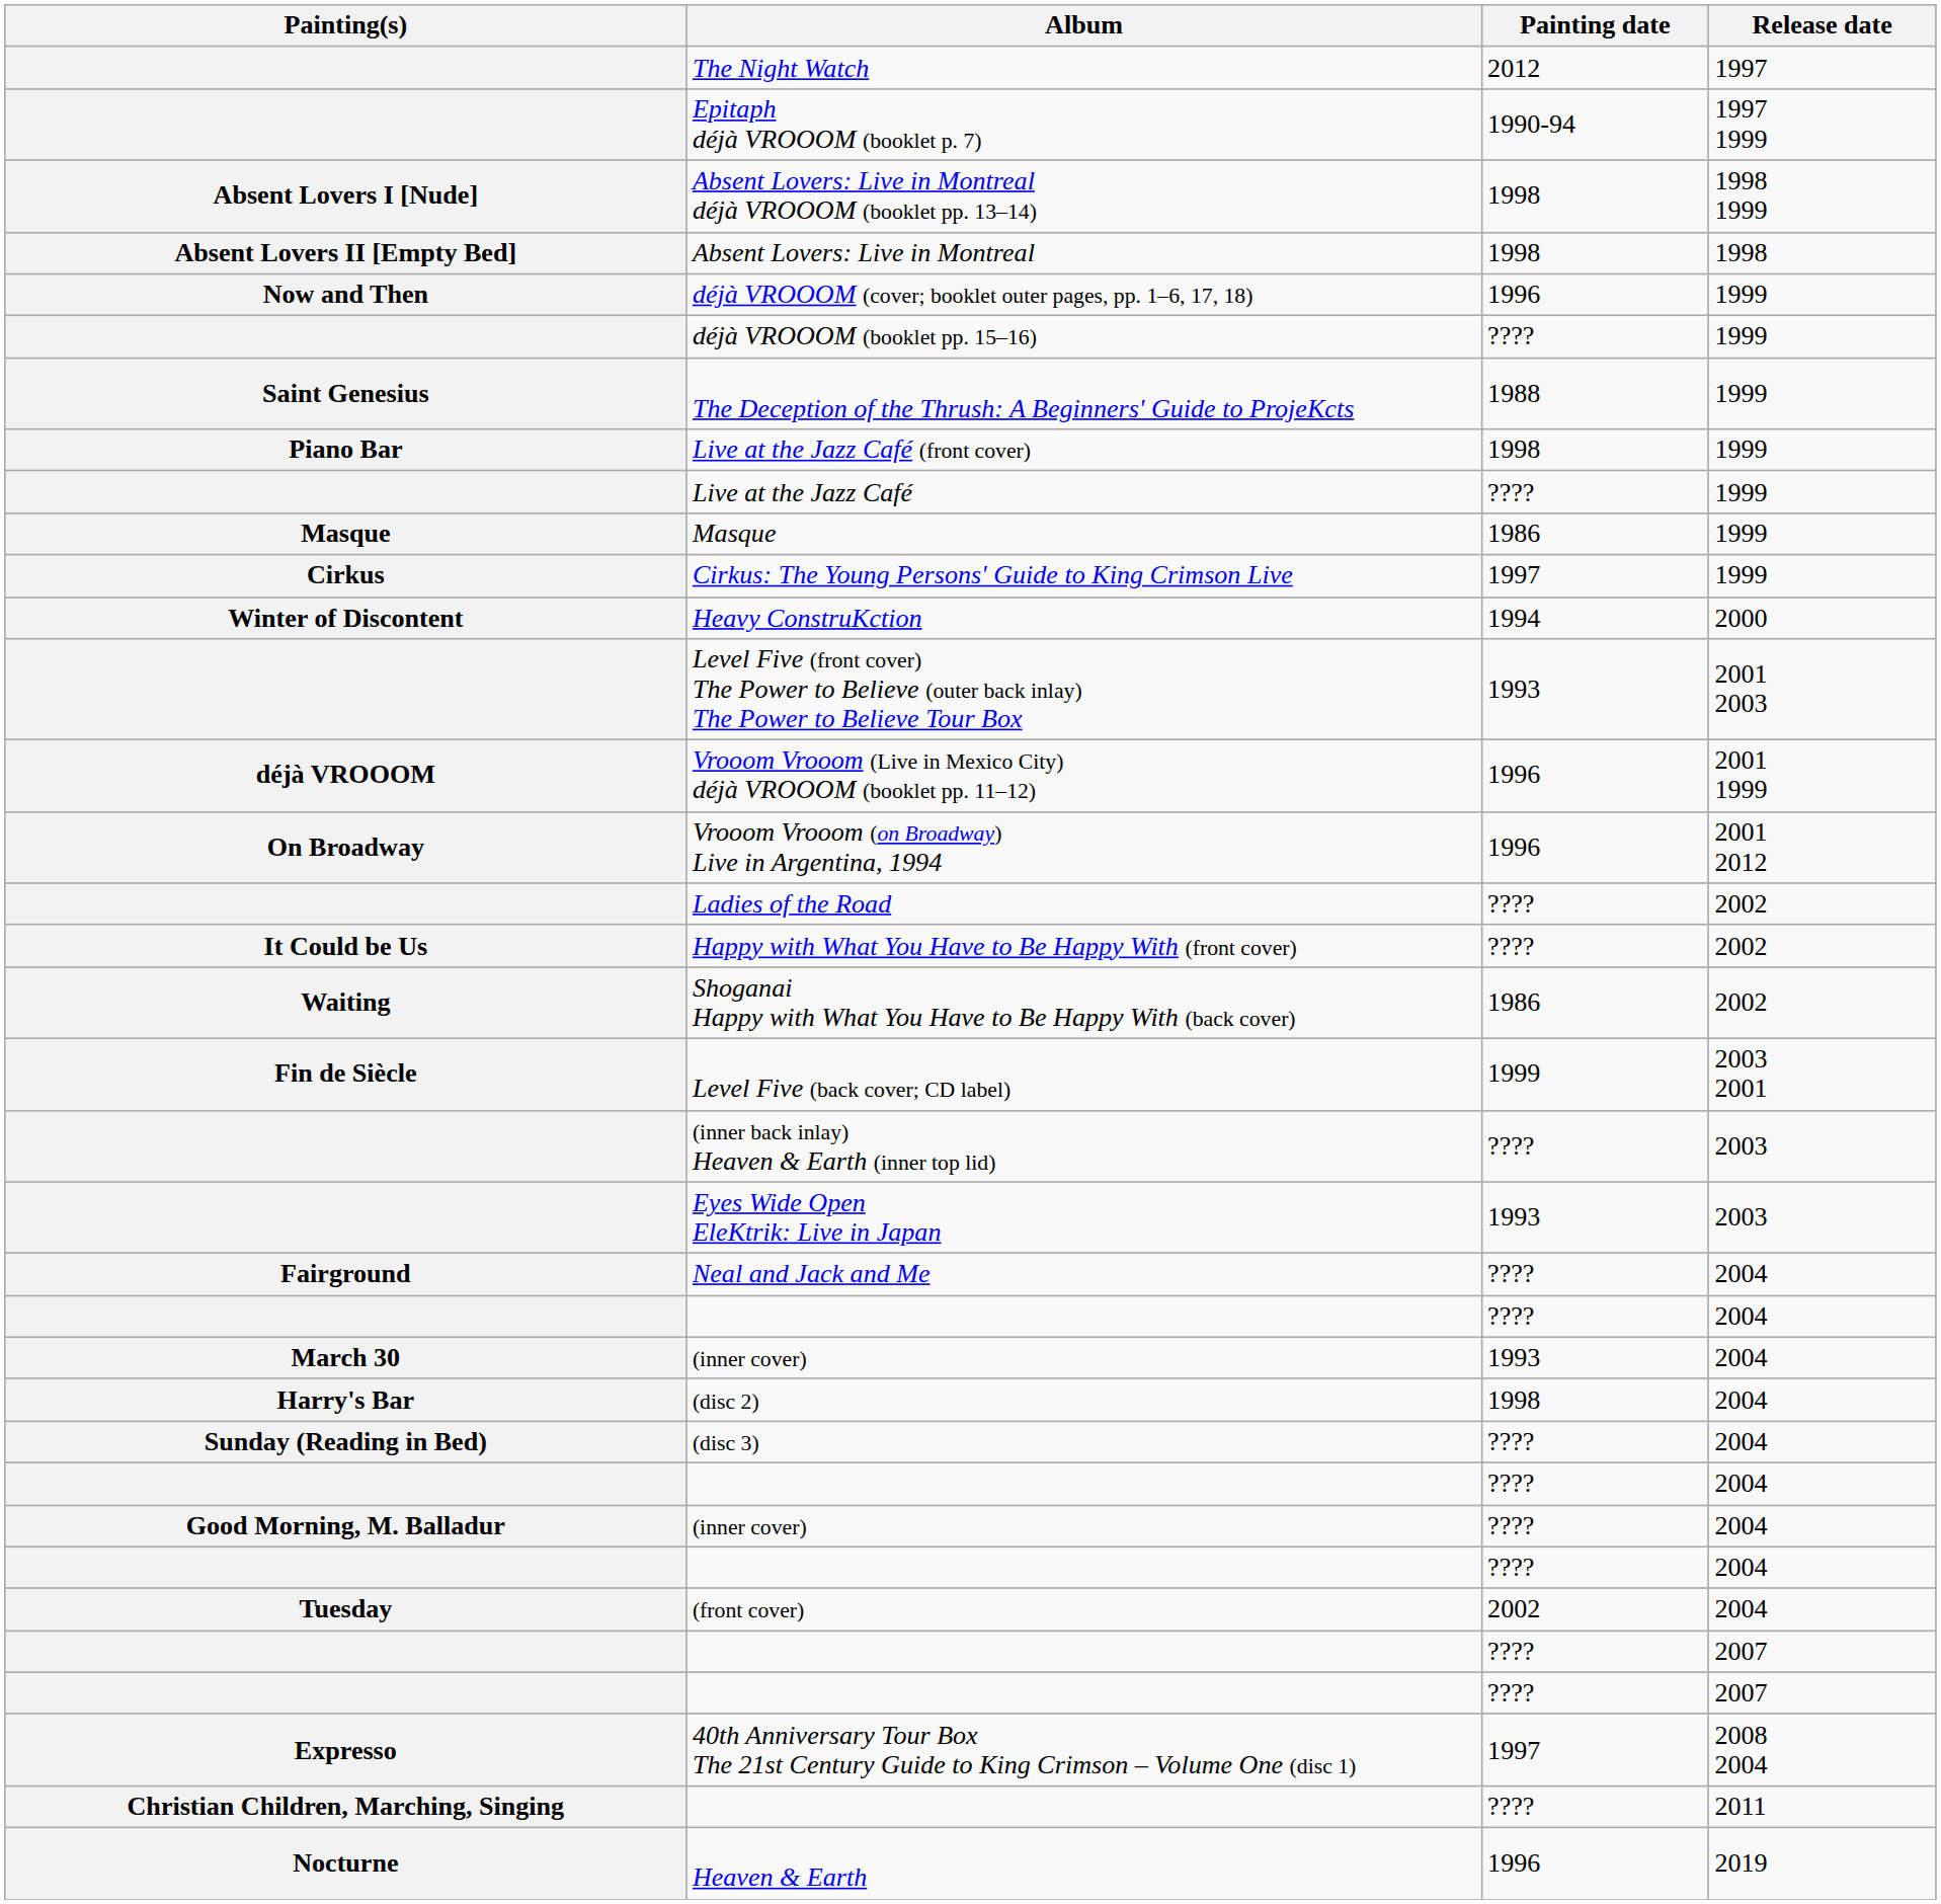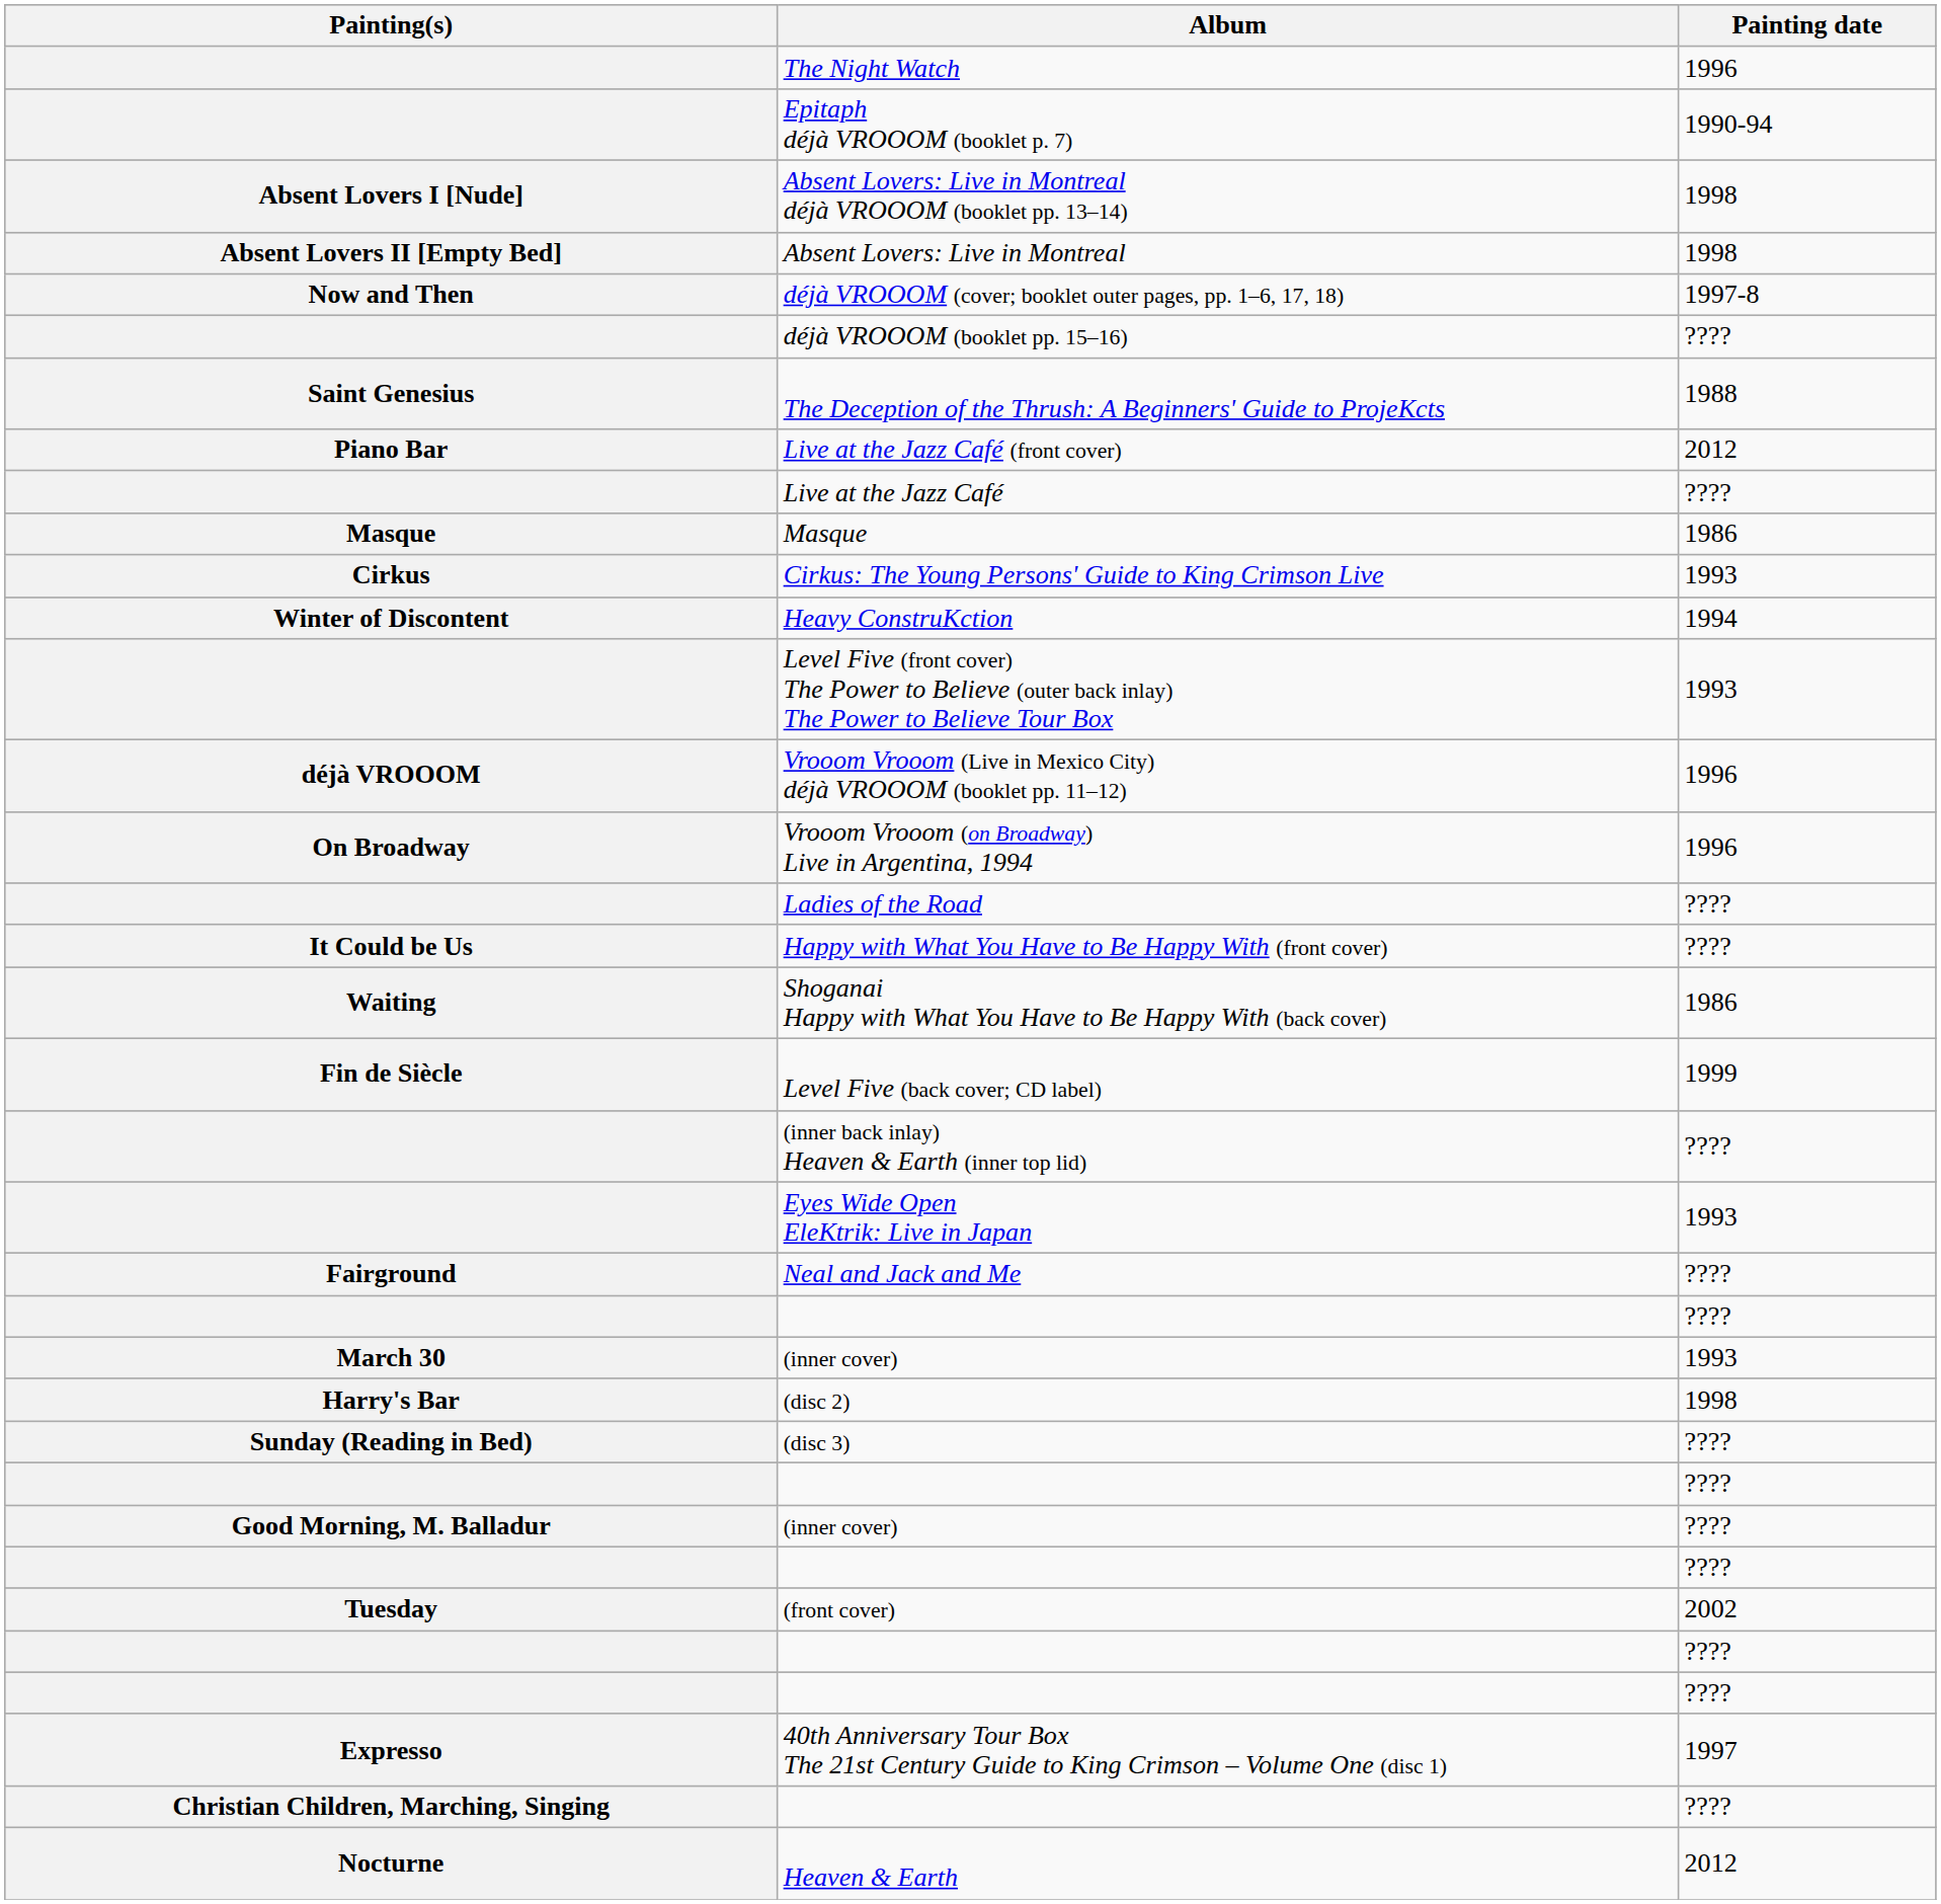 <table class="wikitable sortable plainrowheaders">
 <tr>
 <th scope="col" style="width:30%;">Painting(s)</th>
 <th scope="col" style="width:35%;">Album</th>
 <th scope="col" style="width:10%;">Painting date</th>
-<th scope="col" style="width:10%;">Release date</th>
 </tr>
 <tr>
 <th scope="row"></th>
 <td><em><a href='#'>The Night Watch</a></em></td>
-<td>2012</td>
-<td>1997</td>
+<td>1996</td>
 </tr>
 <tr>
 <th scope="row"></th>
 <td><em><a href='#'>Epitaph</a></em><br><em>déjà VROOOM</em> <small>(booklet p. 7)</small></td>
 <td>1990-94</td>
-<td>1997<br>1999</td>
 </tr>
 <tr>
 <th scope="row">Absent Lovers I [Nude]</th>
 <td><em><a href='#'>Absent Lovers: Live in Montreal</a></em><br><em>déjà VROOOM</em> <small>(booklet pp. 13–14)</small></td>
 <td>1998</td>
-<td>1998<br>1999</td>
 </tr>
 <tr>
 <th scope="row">Absent Lovers II [Empty Bed]</th>
 <td><em>Absent Lovers: Live in Montreal</em></td>
 <td>1998</td>
-<td>1998</td>
 </tr>
 <tr>
 <th scope="row">Now and Then</th>
 <td><em><a href='#'>déjà VROOOM</a></em> <small>(cover; booklet outer pages, pp. 1–6, 17, 18)</small></td>
-<td>1996</td>
-<td>1999</td>
+<td>1997-8</td>
 </tr>
 <tr>
 <th scope="row"></th>
 <td><em>déjà VROOOM</em> <small>(booklet pp. 15–16)</small></td>
 <td>????</td>
-<td>1999</td>
 </tr>
 <tr>
 <th scope="row">Saint Genesius</th>
 <td><br><em><a href='#'>The Deception of the Thrush: A Beginners' Guide to ProjeKcts</a></em></td>
 <td>1988</td>
-<td>1999</td>
 </tr>
 <tr>
 <th scope="row">Piano Bar</th>
 <td><em><a href='#'>Live at the Jazz Café</a></em> <small>(front cover)</small></td>
-<td>1998</td>
-<td>1999</td>
+<td>2012</td>
 </tr>
 <tr>
 <th scope="row"></th>
 <td><em>Live at the Jazz Café</em></td>
 <td>????</td>
-<td>1999</td>
 </tr>
 <tr>
 <th scope="row">Masque</th>
 <td><em>Masque</em></td>
 <td>1986</td>
-<td>1999</td>
 </tr>
 <tr>
 <th scope="row">Cirkus</th>
 <td><em><a href='#'>Cirkus: The Young Persons' Guide to King Crimson Live</a></em></td>
-<td>1997</td>
-<td>1999</td>
+<td>1993</td>
 </tr>
 <tr>
 <th scope="row">Winter of Discontent</th>
 <td><em><a href='#'>Heavy ConstruKction</a></em></td>
 <td>1994</td>
-<td>2000</td>
 </tr>
 <tr>
 <th scope="row"></th>
 <td><em>Level Five</em> <small>(front cover)</small><br><em>The Power to Believe</em> <small>(outer back inlay)</small><br><em><a href='#'>The Power to Believe Tour Box</a></em></td>
 <td>1993</td>
-<td>2001<br>2003</td>
 </tr>
 <tr>
 <th scope="row">déjà VROOOM</th>
 <td><em><a href='#'>Vrooom Vrooom</a></em> <small>(Live in Mexico City)</small><br><em>déjà VROOOM</em> <small>(booklet pp. 11–12)</small></td>
 <td>1996</td>
-<td>2001<br>1999</td>
 </tr>
 <tr>
 <th scope="row">On Broadway</th>
 <td><em>Vrooom Vrooom</em> <small>(<em><a href='#'>on Broadway</a></em>)</small><br><em>Live in Argentina, 1994</em></td>
 <td>1996</td>
-<td>2001<br>2012</td>
 </tr>
 <tr>
 <th scope="row"></th>
 <td><em><a href='#'>Ladies of the Road</a></em></td>
 <td>????</td>
-<td>2002</td>
 </tr>
 <tr>
 <th scope="row">It Could be Us</th>
 <td><em><a href='#'>Happy with What You Have to Be Happy With</a></em> <small>(front cover)</small></td>
 <td>????</td>
-<td>2002</td>
 </tr>
 <tr>
 <th scope="row">Waiting</th>
 <td><em>Shoganai</em><br><em>Happy with What You Have to Be Happy With</em> <small>(back cover)</small></td>
 <td>1986</td>
-<td>2002</td>
 </tr>
 <tr>
 <th scope="row">Fin de Siècle</th>
 <td><br><em>Level Five</em> <small>(back cover; CD label)</small></td>
 <td>1999</td>
-<td>2003<br>2001</td>
 </tr>
 <tr>
 <th scope="row"></th>
 <td> <small>(inner back inlay)</small><br><em>Heaven & Earth</em> <small>(inner top lid)</small></td>
 <td>????</td>
-<td>2003</td>
 </tr>
 <tr>
 <th scope="row"></th>
 <td><em><a href='#'>Eyes Wide Open</a></em><br><em><a href='#'>EleKtrik: Live in Japan</a></em></td>
 <td>1993</td>
-<td>2003</td>
 </tr>
 <tr>
 <th scope="row">Fairground</th>
 <td><em><a href='#'>Neal and Jack and Me</a></em></td>
 <td>????</td>
-<td>2004</td>
 </tr>
 <tr>
 <th scope="row"></th>
 <td></td>
 <td>????</td>
-<td>2004</td>
 </tr>
 <tr>
 <th scope="row">March 30</th>
 <td> <small>(inner cover)</small></td>
 <td>1993</td>
-<td>2004</td>
 </tr>
 <tr>
 <th scope="row">Harry's Bar</th>
 <td> <small>(disc 2)</small></td>
 <td>1998</td>
-<td>2004</td>
 </tr>
 <tr>
 <th scope="row">Sunday (Reading in Bed)</th>
 <td> <small>(disc 3)</small></td>
 <td>????</td>
-<td>2004</td>
 </tr>
 <tr>
 <th scope="row"></th>
 <td></td>
 <td>????</td>
-<td>2004</td>
 </tr>
 <tr>
 <th scope="row">Good Morning, M. Balladur</th>
 <td> <small>(inner cover)</small></td>
 <td>????</td>
-<td>2004</td>
 </tr>
 <tr>
 <th scope="row"></th>
 <td></td>
 <td>????</td>
-<td>2004</td>
 </tr>
 <tr>
 <th scope="row">Tuesday</th>
 <td> <small>(front cover)</small></td>
 <td>2002</td>
-<td>2004</td>
 </tr>
 <tr>
 <th scope="row"></th>
 <td></td>
 <td>????</td>
-<td>2007</td>
 </tr>
 <tr>
 <th scope="row"></th>
 <td></td>
 <td>????</td>
-<td>2007</td>
 </tr>
 <tr>
 <th scope="row">Expresso</th>
 <td><em>40th Anniversary Tour Box</em><br><em>The 21st Century Guide to King Crimson – Volume One</em> <small>(disc 1)</small></td>
 <td>1997</td>
-<td>2008<br>2004</td>
 </tr>
 <tr>
 <th scope="row">Christian Children, Marching, Singing</th>
 <td></td>
 <td>????</td>
-<td>2011</td>
 </tr>
 <tr>
 <th scope="row">Nocturne</th>
 <td><br><em><a href='#'>Heaven & Earth</a></em></td>
-<td>1996</td>
-<td>2019</td>
+<td>2012</td>
 </tr>
 </table>
